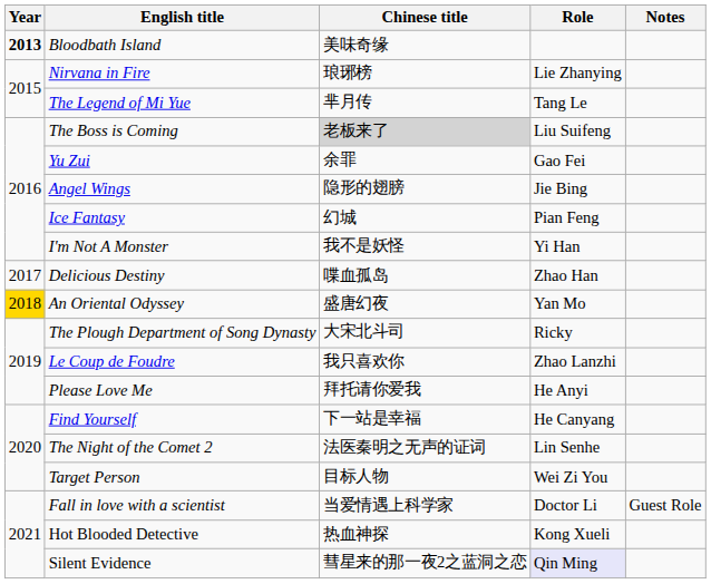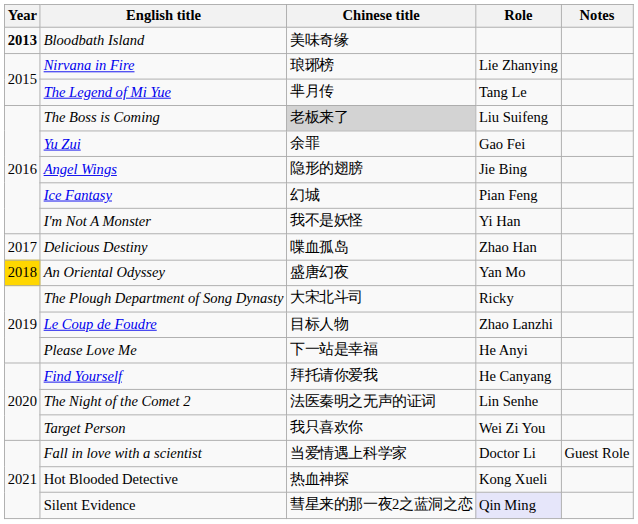 <table class="wikitable sortable">
 <tr>
 <th>Year</th>
 <th>English title</th>
 <th>Chinese title</th>
 <th>Role</th>
 <th class="unsortable">Notes</th>
 </tr>
 <tr>
 <td><strong>2013</strong></td>
 <td><em>Bloodbath Island</em></td>
 <td>美味奇缘</td>
 <td></td>
 <td></td>
 </tr>
 <tr>
 <td rowspan=2>2015</td>
 <td><em><a href='#'>Nirvana in Fire</a></em></td>
 <td>琅琊榜</td>
 <td>Lie Zhanying</td>
 <td></td>
 </tr>
 <tr>
 <td><em><a href='#'>The Legend of Mi Yue</a></em></td>
 <td>芈月传</td>
 <td>Tang Le</td>
 <td></td>
 </tr>
 <tr>
 <td rowspan=5>2016</td>
 <td><em>The Boss is Coming </em></td>
 <td style="background: lightgrey;">老板来了</td>
 <td>Liu Suifeng</td>
 <td></td>
 </tr>
 <tr>
 <td><em><a href='#'>Yu Zui</a></em></td>
 <td>余罪</td>
 <td>Gao Fei</td>
 <td></td>
 </tr>
 <tr>
 <td><em><a href='#'>Angel Wings</a></em></td>
 <td>隐形的翅膀</td>
 <td>Jie Bing</td>
 <td></td>
 </tr>
 <tr>
 <td><em><a href='#'>Ice Fantasy</a></em></td>
 <td>幻城</td>
 <td>Pian Feng</td>
 <td></td>
 </tr>
 <tr>
 <td><em>I'm Not A Monster</em></td>
 <td>我不是妖怪</td>
 <td>Yi Han</td>
 <td></td>
 </tr>
 <tr>
 <td>2017</td>
 <td><em>Delicious Destiny </em></td>
 <td>喋血孤岛</td>
 <td>Zhao Han</td>
 <td></td>
 </tr>
 <tr>
 <td style="background: gold;">2018</td>
 <td><em>An Oriental Odyssey</em></td>
 <td>盛唐幻夜</td>
 <td>Yan Mo</td>
 <td></td>
 </tr>
 <tr>
 <td rowspan=3>2019</td>
 <td><em>The Plough Department of Song Dynasty </em></td>
 <td>大宋北斗司</td>
 <td>Ricky</td>
 <td></td>
 </tr>
 <tr>
 <td><em><a href='#'>Le Coup de Foudre</a></em></td>
-<td>我只喜欢你</td>
+<td>目标人物</td>
 <td>Zhao Lanzhi</td>
 <td></td>
 </tr>
 <tr>
 <td><em>Please Love Me </em></td>
-<td>拜托请你爱我</td>
+<td>下一站是幸福</td>
 <td>He Anyi</td>
 <td></td>
 </tr>
 <tr>
 <td rowspan=3>2020</td>
 <td><em><a href='#'>Find Yourself</a></em></td>
-<td>下一站是幸福</td>
+<td>拜托请你爱我</td>
 <td>He Canyang</td>
 <td></td>
 </tr>
 <tr>
 <td><em>The Night of the Comet 2</em></td>
 <td>法医秦明之无声的证词</td>
 <td>Lin Senhe</td>
 <td></td>
 </tr>
 <tr>
 <td><em>Target Person</em></td>
-<td>目标人物</td>
+<td>我只喜欢你</td>
 <td>Wei Zi You</td>
 <td></td>
 </tr>
 <tr>
 <td rowspan=3>2021</td>
 <td><em>Fall in love with a scientist</td>
 <td>当爱情遇上科学家</td>
 <td>Doctor Li</td>
 <td>Guest Role</td>
 </tr>
 <tr>
 <td></em>Hot Blooded Detective<em></td>
 <td>热血神探</td>
 <td>Kong Xueli</td>
 <td></td>
 </tr>
 <tr>
 <td></em>Silent Evidence<em></td>
 <td>彗星来的那一夜2之蓝洞之恋</td>
 <td style="background: lavender;">Qin Ming</td>
 <td></td>
 </tr>
 </table>
